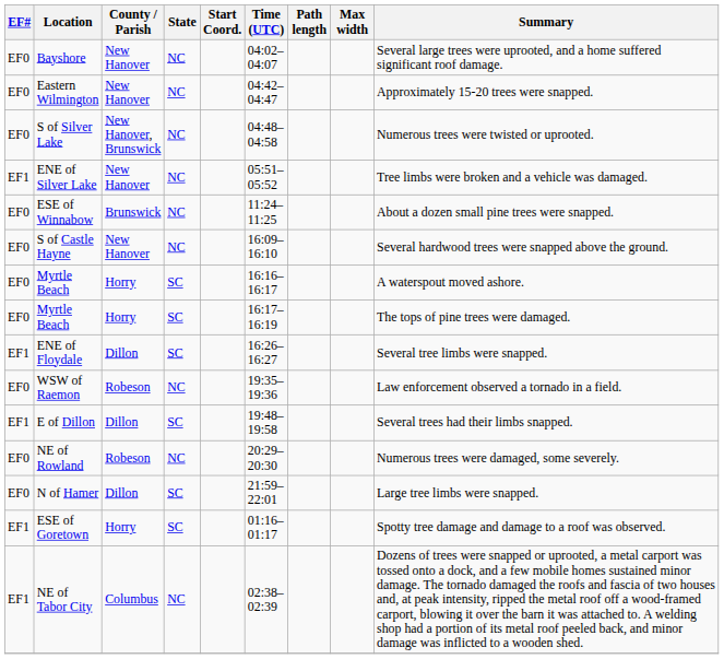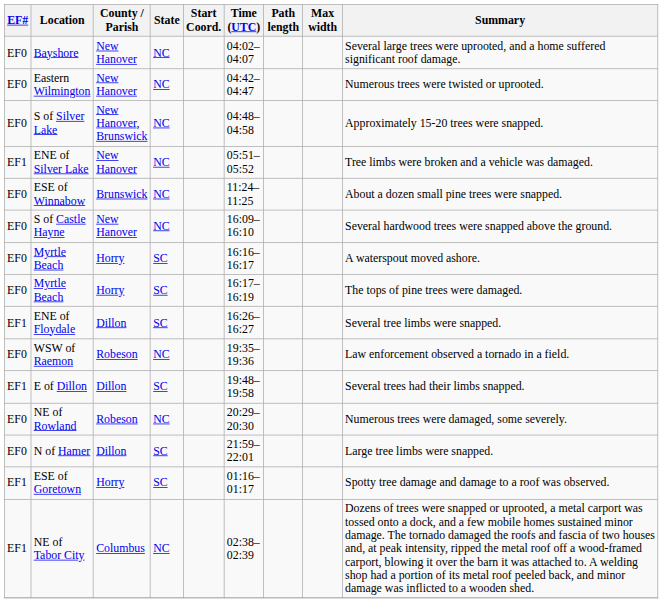 <table class="wikitable sortable" style="width:100%;">
 <tr>
 <th scope="col" style="width:3%; text-align:center;"><a href='#'>EF#</a></th>
 <th scope="col" style="width:7%; text-align:center;" class="unsortable">Location</th>
 <th scope="col" style="width:6%; text-align:center;" class="unsortable">County / Parish</th>
 <th scope="col" style="width:5%; text-align:center;">State</th>
 <th scope="col" style="width:6%; text-align:center;">Start Coord.</th>
 <th scope="col" style="width:6%; text-align:center;">Time (<a href='#'>UTC</a>)</th>
 <th scope="col" style="width:6%; text-align:center;">Path length</th>
 <th scope="col" style="width:6%; text-align:center;">Max width</th>
 <th scope="col" class="unsortable" style="width:48%; text-align:center;">Summary</th>
 </tr>
 <tr>
 <td bgcolor=>EF0</td>
 <td><a href='#'>Bayshore</a></td>
 <td><a href='#'>New Hanover</a></td>
 <td><a href='#'>NC</a></td>
 <td></td>
 <td>04:02–04:07</td>
 <td></td>
 <td></td>
 <td>Several large trees were uprooted, and a home suffered significant roof damage.</td>
 </tr>
 <tr>
 <td bgcolor=>EF0</td>
 <td>Eastern <a href='#'>Wilmington</a></td>
 <td><a href='#'>New Hanover</a></td>
 <td><a href='#'>NC</a></td>
 <td></td>
 <td>04:42–04:47</td>
 <td></td>
 <td></td>
-<td>Approximately 15-20 trees were snapped.</td>
+<td>Numerous trees were twisted or uprooted.</td>
 </tr>
 <tr>
 <td bgcolor=>EF0</td>
 <td>S of <a href='#'>Silver Lake</a></td>
 <td><a href='#'>New Hanover</a>, <a href='#'>Brunswick</a></td>
 <td><a href='#'>NC</a></td>
 <td></td>
 <td>04:48–04:58</td>
 <td></td>
 <td></td>
-<td>Numerous trees were twisted or uprooted.</td>
+<td>Approximately 15-20 trees were snapped.</td>
 </tr>
 <tr>
 <td bgcolor=>EF1</td>
 <td>ENE of <a href='#'>Silver Lake</a></td>
 <td><a href='#'>New Hanover</a></td>
 <td><a href='#'>NC</a></td>
 <td></td>
 <td>05:51–05:52</td>
 <td></td>
 <td></td>
 <td>Tree limbs were broken and a vehicle was damaged.</td>
 </tr>
 <tr>
 <td bgcolor=>EF0</td>
 <td>ESE of <a href='#'>Winnabow</a></td>
 <td><a href='#'>Brunswick</a></td>
 <td><a href='#'>NC</a></td>
 <td></td>
 <td>11:24–11:25</td>
 <td></td>
 <td></td>
 <td>About a dozen small pine trees were snapped.</td>
 </tr>
 <tr>
 <td bgcolor=>EF0</td>
 <td>S of <a href='#'>Castle Hayne</a></td>
 <td><a href='#'>New Hanover</a></td>
 <td><a href='#'>NC</a></td>
 <td></td>
 <td>16:09–16:10</td>
 <td></td>
 <td></td>
 <td>Several hardwood trees were snapped above the ground.</td>
 </tr>
 <tr>
 <td bgcolor=>EF0</td>
 <td><a href='#'>Myrtle Beach</a></td>
 <td><a href='#'>Horry</a></td>
 <td><a href='#'>SC</a></td>
 <td></td>
 <td>16:16–16:17</td>
 <td></td>
 <td></td>
 <td>A waterspout moved ashore.</td>
 </tr>
 <tr>
 <td bgcolor=>EF0</td>
 <td><a href='#'>Myrtle Beach</a></td>
 <td><a href='#'>Horry</a></td>
 <td><a href='#'>SC</a></td>
 <td></td>
 <td>16:17–16:19</td>
 <td></td>
 <td></td>
 <td>The tops of pine trees were damaged.</td>
 </tr>
 <tr>
 <td bgcolor=>EF1</td>
 <td>ENE of <a href='#'>Floydale</a></td>
 <td><a href='#'>Dillon</a></td>
 <td><a href='#'>SC</a></td>
 <td></td>
 <td>16:26–16:27</td>
 <td></td>
 <td></td>
 <td>Several tree limbs were snapped.</td>
 </tr>
 <tr>
 <td bgcolor=>EF0</td>
 <td>WSW of <a href='#'>Raemon</a></td>
 <td><a href='#'>Robeson</a></td>
 <td><a href='#'>NC</a></td>
 <td></td>
 <td>19:35–19:36</td>
 <td></td>
 <td></td>
 <td>Law enforcement observed a tornado in a field.</td>
 </tr>
 <tr>
 <td bgcolor=>EF1</td>
 <td>E of <a href='#'>Dillon</a></td>
 <td><a href='#'>Dillon</a></td>
 <td><a href='#'>SC</a></td>
 <td></td>
 <td>19:48–19:58</td>
 <td></td>
 <td></td>
 <td>Several trees had their limbs snapped.</td>
 </tr>
 <tr>
 <td bgcolor=>EF0</td>
 <td>NE of <a href='#'>Rowland</a></td>
 <td><a href='#'>Robeson</a></td>
 <td><a href='#'>NC</a></td>
 <td></td>
 <td>20:29–20:30</td>
 <td></td>
 <td></td>
 <td>Numerous trees were damaged, some severely.</td>
 </tr>
 <tr>
 <td bgcolor=>EF0</td>
 <td>N of <a href='#'>Hamer</a></td>
 <td><a href='#'>Dillon</a></td>
 <td><a href='#'>SC</a></td>
 <td></td>
 <td>21:59–22:01</td>
 <td></td>
 <td></td>
 <td>Large tree limbs were snapped.</td>
 </tr>
 <tr>
 <td bgcolor=>EF1</td>
 <td>ESE of <a href='#'>Goretown</a></td>
 <td><a href='#'>Horry</a></td>
 <td><a href='#'>SC</a></td>
 <td></td>
 <td>01:16–01:17</td>
 <td></td>
 <td></td>
 <td>Spotty tree damage and damage to a roof was observed.</td>
 </tr>
 <tr>
 <td bgcolor=>EF1</td>
 <td>NE of <a href='#'>Tabor City</a></td>
 <td><a href='#'>Columbus</a></td>
 <td><a href='#'>NC</a></td>
 <td></td>
 <td>02:38–02:39</td>
 <td></td>
 <td></td>
 <td>Dozens of trees were snapped or uprooted, a metal carport was tossed onto a dock, and a few mobile homes sustained minor damage. The tornado damaged the roofs and fascia of two houses and, at peak intensity, ripped the metal roof off a wood-framed carport, blowing it over the barn it was attached to. A welding shop had a portion of its metal roof peeled back, and minor damage was inflicted to a wooden shed.</td>
 </tr>
 <tr>
 </tr>
 </table>
